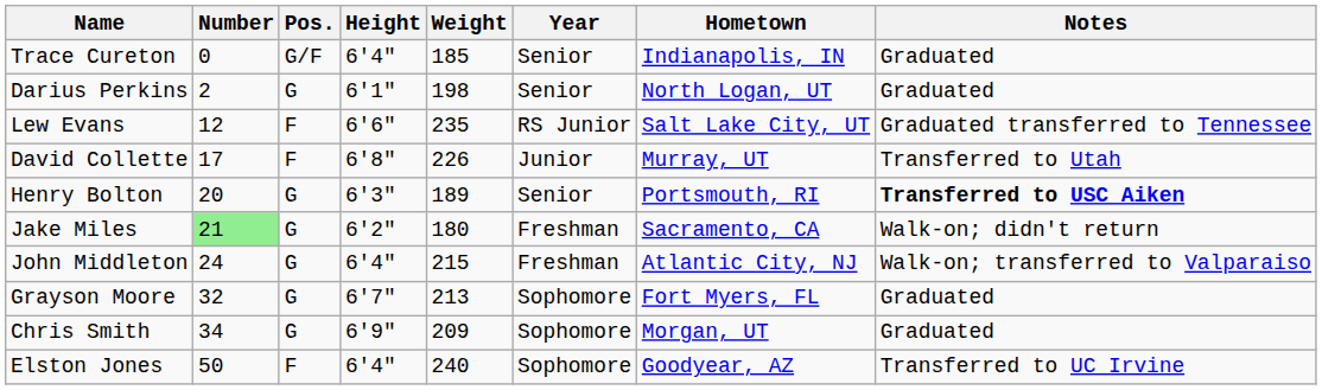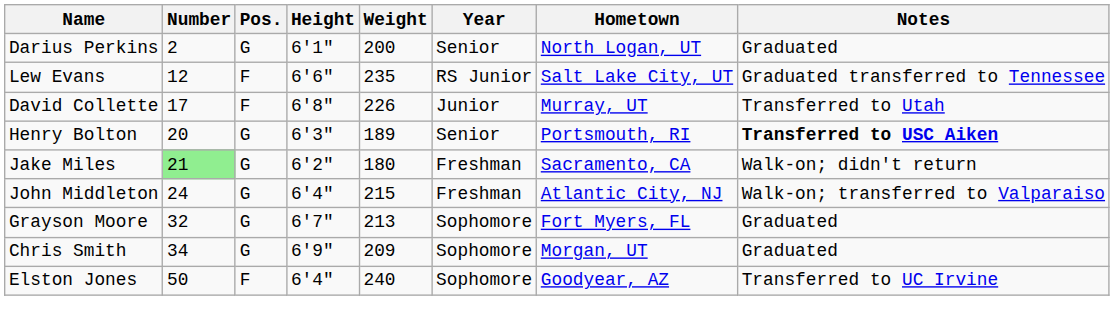 <table class="wikitable sortable" border="1">
 <tr>
 <th>Name</th>
 <th>Number</th>
 <th>Pos.</th>
 <th>Height</th>
 <th>Weight</th>
 <th>Year</th>
 <th>Hometown</th>
 <th class="unsortable">Notes</th>
 </tr>
 <tr>
-<td>Trace Cureton</td>
-<td>0</td>
-<td>G/F</td>
-<td>6'4"</td>
-<td>185</td>
-<td>Senior</td>
-<td><a href='#'>Indianapolis, IN</a></td>
-<td>Graduated</td>
-</tr>
-<tr>
 <td>Darius Perkins</td>
 <td>2</td>
 <td>G</td>
 <td>6'1"</td>
-<td>198</td>
+<td>200</td>
 <td>Senior</td>
 <td><a href='#'>North Logan, UT</a></td>
 <td>Graduated</td>
 </tr>
 <tr>
 <td>Lew Evans</td>
 <td>12</td>
 <td>F</td>
 <td>6'6"</td>
 <td>235</td>
 <td>RS Junior</td>
 <td><a href='#'>Salt Lake City, UT</a></td>
 <td>Graduated transferred to <a href='#'>Tennessee</a></td>
 </tr>
 <tr>
 <td>David Collette</td>
 <td>17</td>
 <td>F</td>
 <td>6'8"</td>
 <td>226</td>
 <td>Junior</td>
 <td><a href='#'>Murray, UT</a></td>
 <td>Transferred to <a href='#'>Utah</a></td>
 </tr>
 <tr>
 <td>Henry Bolton</td>
 <td>20</td>
 <td>G</td>
 <td>6'3"</td>
 <td>189</td>
 <td>Senior</td>
 <td><a href='#'>Portsmouth, RI</a></td>
 <td><strong>Transferred to <a href='#'>USC Aiken</a></strong></td>
 </tr>
 <tr>
 <td>Jake Miles</td>
 <td style="background: lightgreen;">21</td>
 <td>G</td>
 <td>6'2"</td>
 <td>180</td>
 <td>Freshman</td>
 <td><a href='#'>Sacramento, CA</a></td>
 <td>Walk-on; didn't return</td>
 </tr>
 <tr>
 <td>John Middleton</td>
 <td>24</td>
 <td>G</td>
 <td>6'4"</td>
 <td>215</td>
 <td>Freshman</td>
 <td><a href='#'>Atlantic City, NJ</a></td>
 <td>Walk-on; transferred to <a href='#'>Valparaiso</a></td>
 </tr>
 <tr>
 <td>Grayson Moore</td>
 <td>32</td>
 <td>G</td>
 <td>6'7"</td>
 <td>213</td>
 <td>Sophomore</td>
 <td><a href='#'>Fort Myers, FL</a></td>
 <td>Graduated</td>
 </tr>
 <tr>
 <td>Chris Smith</td>
 <td>34</td>
 <td>G</td>
 <td>6'9"</td>
 <td>209</td>
 <td>Sophomore</td>
 <td><a href='#'>Morgan, UT</a></td>
 <td>Graduated</td>
 </tr>
 <tr>
 <td>Elston Jones</td>
 <td>50</td>
 <td>F</td>
 <td>6'4"</td>
 <td>240</td>
 <td>Sophomore</td>
 <td><a href='#'>Goodyear, AZ</a></td>
 <td>Transferred to <a href='#'>UC Irvine</a></td>
 </tr>
 </table>
